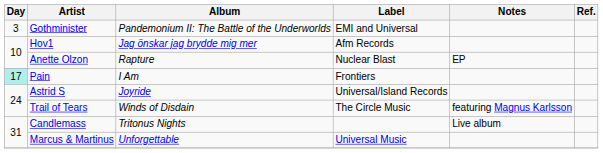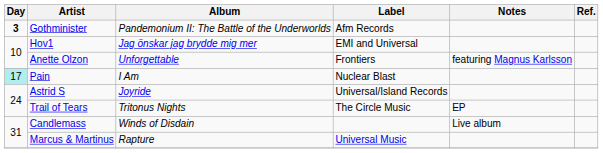 <table class="wikitable" id="table_May">
 <tr>
 <th>Day</th>
 <th>Artist</th>
 <th>Album</th>
 <th>Label</th>
 <th>Notes</th>
 <th>Ref.</th>
 </tr>
 <tr>
-<td style="text-align:center;" rowspan="1">3</td>
+<td style="text-align:center;" rowspan="1"><strong>3</strong></td>
 <td><a href='#'>Gothminister</a></td>
 <td><em>Pandemonium II: The Battle of the Underworlds</em></td>
-<td>EMI and Universal</td>
+<td>Afm Records</td>
 <td></td>
 <td></td>
 </tr>
 <tr>
 <td style="text-align:center;" rowspan="2">10</td>
 <td><a href='#'>Hov1</a></td>
 <td><em><a href='#'>Jag önskar jag brydde mig mer</a></em></td>
-<td>Afm Records</td>
+<td>EMI and Universal</td>
 <td></td>
 <td></td>
 </tr>
 <tr>
 <td><a href='#'>Anette Olzon</a></td>
-<td><em>Rapture</em></td>
-<td>Nuclear Blast</td>
-<td>EP</td>
+<td><em><a href='#'>Unforgettable</a></em></td>
+<td>Frontiers</td>
+<td>featuring <a href='#'>Magnus Karlsson</a></td>
 <td></td>
 </tr>
 <tr>
 <td style="background: paleturquoise; text-align:center;" rowspan="1">17</td>
 <td><a href='#'>Pain</a></td>
 <td><em>I Am</em></td>
-<td>Frontiers</td>
+<td>Nuclear Blast</td>
 <td></td>
 <td></td>
 </tr>
 <tr>
 <td style="text-align:center;" rowspan="2">24</td>
 <td><a href='#'>Astrid S</a></td>
 <td><em><a href='#'>Joyride</a></em></td>
 <td>Universal/Island Records</td>
 <td></td>
 <td></td>
 </tr>
 <tr>
 <td><a href='#'>Trail of Tears</a></td>
-<td><em>Winds of Disdain</em></td>
+<td><em>Tritonus Nights</em></td>
 <td>The Circle Music</td>
-<td>featuring <a href='#'>Magnus Karlsson</a></td>
+<td>EP</td>
 <td></td>
 </tr>
 <tr>
 <td style="text-align:center;" rowspan="2">31</td>
 <td><a href='#'>Candlemass</a></td>
-<td><em>Tritonus Nights</em></td>
+<td><em>Winds of Disdain</em></td>
 <td></td>
 <td>Live album</td>
 <td></td>
 </tr>
 <tr>
 <td><a href='#'>Marcus & Martinus</a></td>
-<td><em><a href='#'>Unforgettable</a></em></td>
+<td><em>Rapture</em></td>
 <td><a href='#'>Universal Music</a></td>
 <td></td>
 <td></td>
 </tr>
 <tr>
 </tr>
 </table>
